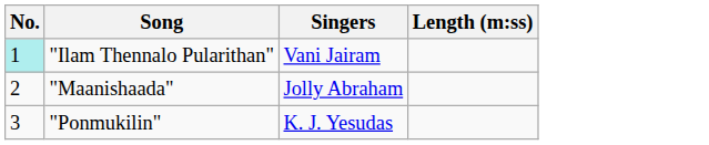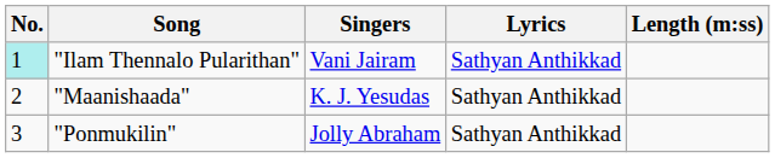 <table class="wikitable" style="font-size:95%;">
 <tr>
 <th>No.</th>
 <th>Song</th>
 <th>Singers</th>
+<th>Lyrics</th>
 <th>Length (m:ss)</th>
 </tr>
 <tr>
 <td style="background: paleturquoise;">1</td>
 <td>"Ilam Thennalo Pularithan"</td>
 <td><a href='#'>Vani Jairam</a></td>
+<td><a href='#'>Sathyan Anthikkad</a></td>
 <td></td>
 </tr>
 <tr>
 <td>2</td>
 <td>"Maanishaada"</td>
-<td><a href='#'>Jolly Abraham</a></td>
+<td><a href='#'>K. J. Yesudas</a></td>
+<td>Sathyan Anthikkad</td>
 <td></td>
 </tr>
 <tr>
 <td>3</td>
 <td>"Ponmukilin"</td>
-<td><a href='#'>K. J. Yesudas</a></td>
+<td><a href='#'>Jolly Abraham</a></td>
+<td>Sathyan Anthikkad</td>
 <td></td>
 </tr>
 </table>
